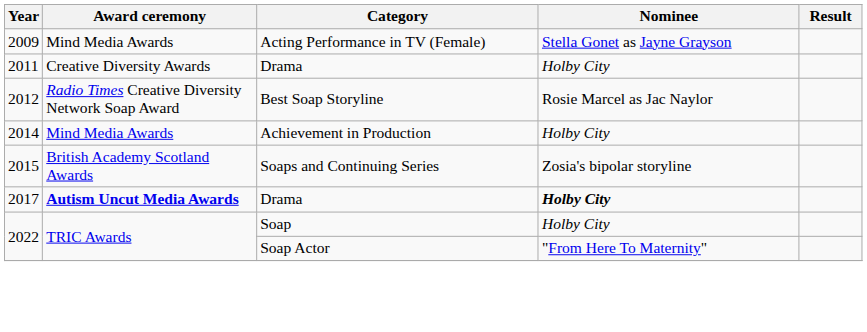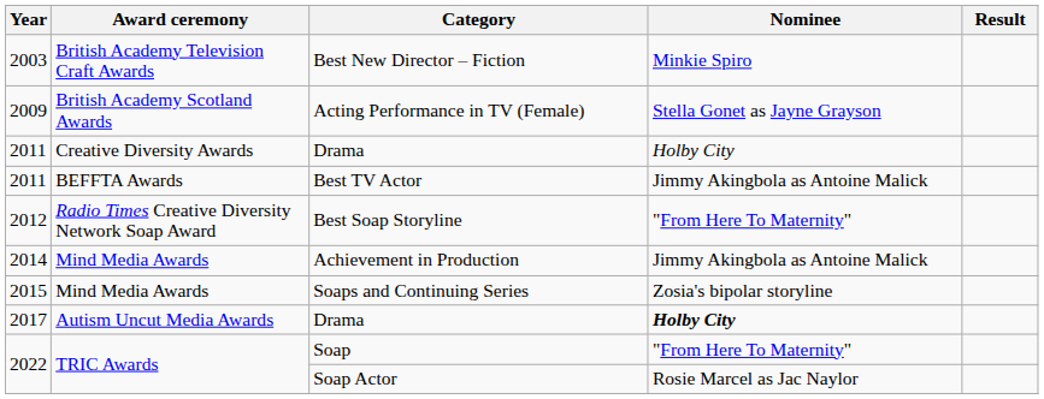 <table class="wikitable" width=70%>
 <tr>
 <th scope="col">Year</th>
 <th width="300" scope="col">Award ceremony</th>
 <th width="400" scope="col">Category</th>
 <th width="375" scope="col">Nominee</th>
 <th width="65" scope="col">Result</th>
 </tr>
 <tr>
+<td>2003</td>
+<td><a href='#'>British Academy Television Craft Awards</a></td>
+<td scope="row">Best New Director – Fiction</td>
+<td><a href='#'>Minkie Spiro</a></td>
+<td></td>
+</tr>
+<tr>
 <td>2009</td>
-<td>Mind Media Awards</td>
+<td><a href='#'>British Academy Scotland Awards</a></td>
 <td scope="row">Acting Performance in TV (Female)</td>
 <td><a href='#'>Stella Gonet</a> as <a href='#'>Jayne Grayson</a></td>
 <td></td>
 </tr>
 <tr>
 <td>2011</td>
 <td>Creative Diversity Awards</td>
 <td scope="row">Drama</td>
 <td><em>Holby City</em></td>
 <td></td>
 </tr>
 <tr>
+<td>2011</td>
+<td>BEFFTA Awards</td>
+<td scope="row">Best TV Actor</td>
+<td>Jimmy Akingbola as Antoine Malick</td>
+<td></td>
+</tr>
+<tr>
 <td>2012</td>
 <td><em><a href='#'>Radio Times</a></em> Creative Diversity Network Soap Award</td>
 <td scope="row">Best Soap Storyline</td>
-<td>Rosie Marcel as Jac Naylor</td>
+<td>"<a href='#'>From Here To Maternity</a>"</td>
 <td></td>
 </tr>
 <tr>
 <td>2014</td>
 <td><a href='#'>Mind Media Awards</a></td>
 <td scope="row">Achievement in Production</td>
-<td><em>Holby City</em></td>
+<td>Jimmy Akingbola as Antoine Malick</td>
 <td></td>
 </tr>
 <tr>
 <td>2015</td>
-<td><a href='#'>British Academy Scotland Awards</a></td>
+<td>Mind Media Awards</td>
 <td scope="row">Soaps and Continuing Series</td>
 <td>Zosia's bipolar storyline</td>
 <td></td>
 </tr>
 <tr>
 <td>2017</td>
-<td><strong><a href='#'>Autism Uncut Media Awards</a></strong></td>
+<td><a href='#'>Autism Uncut Media Awards</a></td>
 <td scope="row">Drama</td>
 <td><strong><em>Holby City</em></strong></td>
 <td></td>
 </tr>
 <tr>
 <td rowspan="2">2022</td>
 <td rowspan="2"><a href='#'>TRIC Awards</a></td>
 <td scope="row">Soap</td>
-<td><em>Holby City</em></td>
+<td>"<a href='#'>From Here To Maternity</a>"</td>
 <td></td>
 </tr>
 <tr>
 <td scope="row">Soap Actor</td>
-<td>"<a href='#'>From Here To Maternity</a>"</td>
+<td>Rosie Marcel as Jac Naylor</td>
 <td></td>
 </tr>
 <tr>
 </tr>
 </table>
